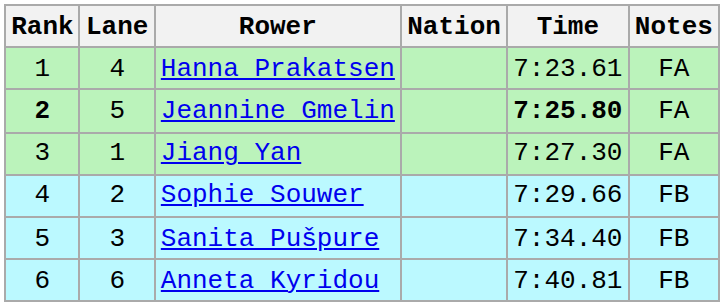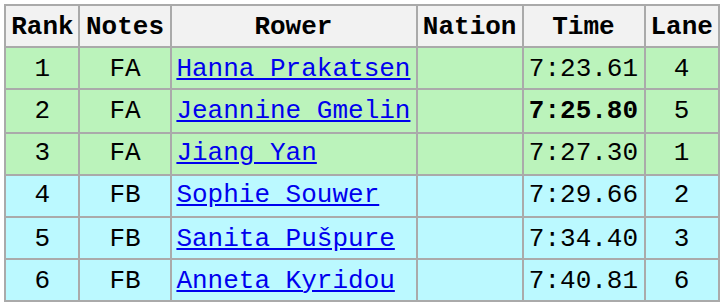 <table class="wikitable sortable" style="text-align:center">
 <tr>
 <th>Rank</th>
-<th>Lane</th>
+<th>Notes</th>
 <th>Rower</th>
 <th>Nation</th>
 <th>Time</th>
-<th>Notes</th>
+<th>Lane</th>
 </tr>
 <tr bgcolor=bbf3bb>
 <td>1</td>
-<td>4</td>
+<td>FA</td>
 <td align=left><a href='#'>Hanna Prakatsen</a></td>
 <td align=left></td>
 <td>7:23.61</td>
-<td>FA</td>
+<td>4</td>
 </tr>
 <tr bgcolor=bbf3bb>
-<td><strong>2</strong></td>
-<td>5</td>
+<td>2</td>
+<td>FA</td>
 <td align=left><a href='#'>Jeannine Gmelin</a></td>
 <td align=left></td>
 <td><strong>7:25.80</strong></td>
-<td>FA</td>
+<td>5</td>
 </tr>
 <tr bgcolor=bbf3bb>
 <td>3</td>
-<td>1</td>
+<td>FA</td>
 <td align=left><a href='#'>Jiang Yan</a></td>
 <td align=left></td>
 <td>7:27.30</td>
-<td>FA</td>
+<td>1</td>
 </tr>
 <tr bgcolor=bbf9ff>
 <td>4</td>
-<td>2</td>
+<td>FB</td>
 <td align=left><a href='#'>Sophie Souwer</a></td>
 <td align=left></td>
 <td>7:29.66</td>
-<td>FB</td>
+<td>2</td>
 </tr>
 <tr bgcolor=bbf9ff>
 <td>5</td>
-<td>3</td>
+<td>FB</td>
 <td align=left><a href='#'>Sanita Pušpure</a></td>
 <td align=left></td>
 <td>7:34.40</td>
-<td>FB</td>
+<td>3</td>
 </tr>
 <tr bgcolor=bbf9ff>
 <td>6</td>
-<td>6</td>
+<td>FB</td>
 <td align=left><a href='#'>Anneta Kyridou</a></td>
 <td align=left></td>
 <td>7:40.81</td>
-<td>FB</td>
+<td>6</td>
 </tr>
 </table>
